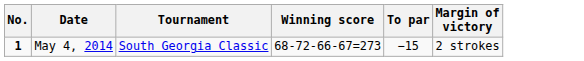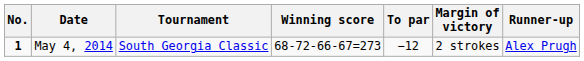 <table class="wikitable" style="font-size:95%;">
 <tr>
 <th>No.</th>
 <th>Date</th>
 <th>Tournament</th>
 <th>Winning score</th>
 <th>To par</th>
 <th>Margin of<br>victory</th>
+<th>Runner-up</th>
 </tr>
 <tr>
 <td align=center><strong>1</strong></td>
 <td align=right>May 4, <a href='#'>2014</a></td>
 <td><a href='#'>South Georgia Classic</a></td>
 <td>68-72-66-67=273</td>
-<td align=center>−15</td>
+<td align=center>−12</td>
 <td>2 strokes</td>
+<td> <a href='#'>Alex Prugh</a></td>
 </tr>
 </table>
